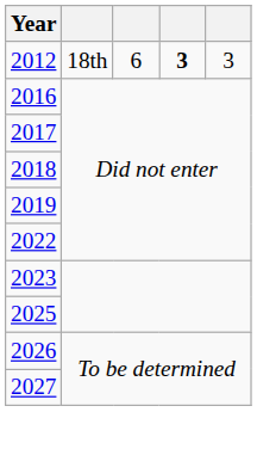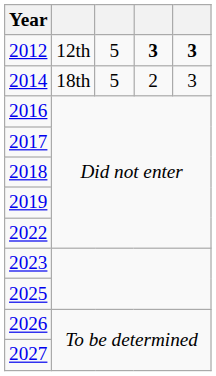 <table class="wikitable" style="text-align: center;">
 <tr>
 <th>Year</th>
 <th></th>
 <th width=25px></th>
 <th width=25px></th>
 <th width=25px></th>
 </tr>
 <tr>
 <td> <a href='#'>2012</a></td>
+<td>12th</td>
+<td>5</td>
+<td><strong>3</strong></td>
+<td><strong>3</strong></td>
+</tr>
+<tr>
+<td> <a href='#'>2014</a></td>
 <td>18th</td>
-<td>6</td>
-<td><strong>3</strong></td>
+<td>5</td>
+<td>2</td>
 <td>3</td>
 </tr>
 <tr>
 <td> <a href='#'>2016</a></td>
 <td colspan=4 rowspan=5><em>Did not enter</em></td>
 </tr>
 <tr>
 <td> <a href='#'>2017</a></td>
 </tr>
 <tr>
 <td> <a href='#'>2018</a></td>
 </tr>
 <tr>
 <td> <a href='#'>2019</a></td>
 </tr>
 <tr>
 <td> <a href='#'>2022</a></td>
 </tr>
 <tr>
 <td> <a href='#'>2023</a></td>
 </tr>
 <tr>
 <td> <a href='#'>2025</a></td>
 </tr>
 <tr>
 <td> <a href='#'>2026</a></td>
 <td colspan=4 rowspan=2><em>To be determined</em></td>
 </tr>
 <tr>
 <td> <a href='#'>2027</a></td>
 </tr>
 </table>
